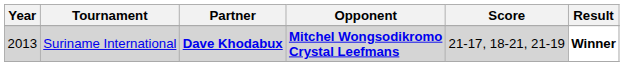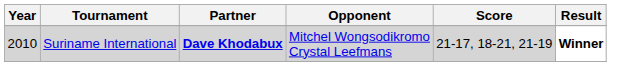 <table class="sortable wikitable" style="font-size: 90%;">
 <tr>
 <th>Year</th>
 <th>Tournament</th>
 <th>Partner</th>
 <th>Opponent</th>
 <th>Score</th>
 <th>Result</th>
 </tr>
 <tr>
 </tr>
 <tr style="background:#D5D5D5">
-<td align="center">2013</td>
+<td align="center">2010</td>
 <td align="left"><a href='#'>Suriname International</a></td>
 <td align="left"><strong> <a href='#'>Dave Khodabux</a></strong></td>
-<td align="left"><strong> <a href='#'>Mitchel Wongsodikromo</a> <br>  <a href='#'>Crystal Leefmans</a></strong></td>
+<td align="left"> <a href='#'>Mitchel Wongsodikromo</a> <br>  <a href='#'>Crystal Leefmans</a></td>
 <td align="left">21-17, 18-21, 21-19</td>
 <td style="text-align:left; background:white"> <strong>Winner</strong></td>
 </tr>
 <tr>
 </tr>
 </table>
